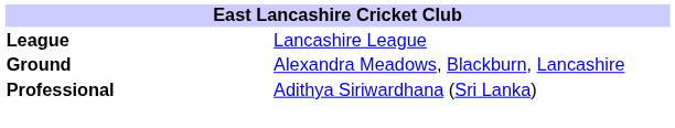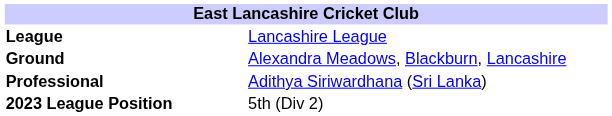 <table width=30% border=0 style="float:right;">
 <tr>
 <th colspan=2 style="background:#ccf"><span><strong>East Lancashire Cricket Club</strong></span></th>
 </tr>
 <tr>
 <td width=40%><strong>League</strong></td>
 <td><a href='#'>Lancashire League</a></td>
 </tr>
 <tr>
 <td><strong>Ground</strong></td>
 <td><a href='#'>Alexandra Meadows</a>, <a href='#'>Blackburn</a>, <a href='#'>Lancashire</a></td>
 </tr>
 <tr>
 <td><strong>Professional</strong></td>
 <td><a href='#'>Adithya Siriwardhana</a> (<a href='#'>Sri Lanka</a>)</td>
 </tr>
+<tr>
+<td><strong>2023 League Position</strong></td>
+<td>5th (Div 2)</td>
+</tr>
 </table>
